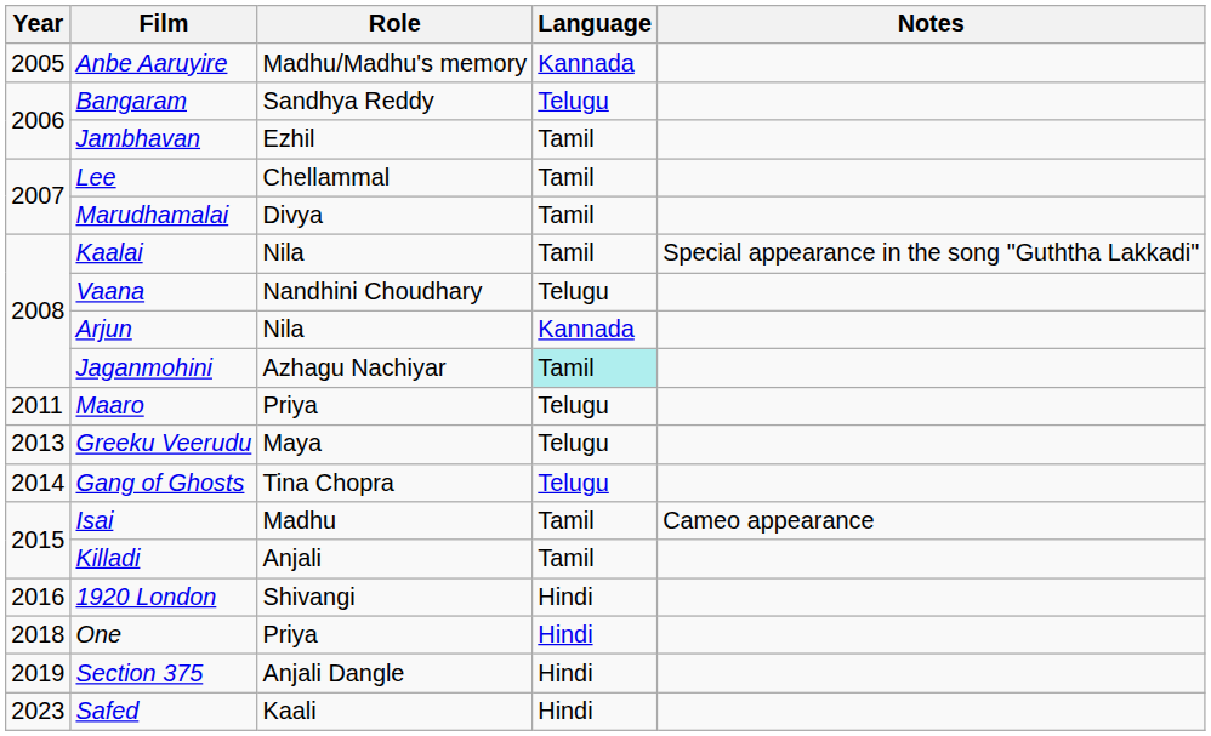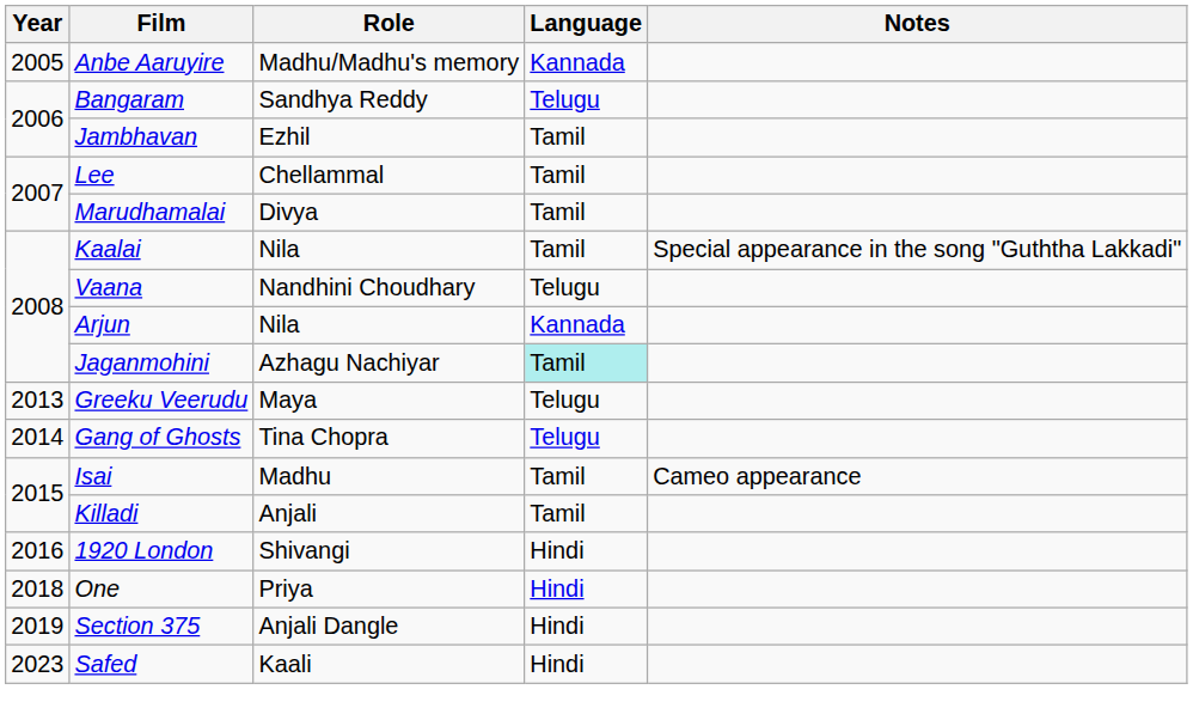 <table class="wikitable sortable">
 <tr>
 <th>Year</th>
 <th>Film</th>
 <th>Role</th>
 <th>Language</th>
 <th>Notes</th>
 </tr>
 <tr>
 <td>2005</td>
 <td><em><a href='#'>Anbe Aaruyire</a></em></td>
 <td>Madhu/Madhu's memory</td>
 <td><a href='#'>Kannada</a></td>
 <td></td>
 </tr>
 <tr>
 <td rowspan=2>2006</td>
 <td><em><a href='#'>Bangaram</a></em></td>
 <td>Sandhya Reddy</td>
 <td><a href='#'>Telugu</a></td>
 <td></td>
 </tr>
 <tr>
 <td><em><a href='#'>Jambhavan</a></em></td>
 <td>Ezhil</td>
 <td>Tamil</td>
 <td></td>
 </tr>
 <tr>
 <td rowspan=2>2007</td>
 <td><em><a href='#'>Lee</a></em></td>
 <td>Chellammal</td>
 <td>Tamil</td>
 <td></td>
 </tr>
 <tr>
 <td><em><a href='#'>Marudhamalai</a></em></td>
 <td>Divya</td>
 <td>Tamil</td>
 <td></td>
 </tr>
 <tr>
 <td rowspan=4>2008</td>
 <td><em><a href='#'>Kaalai</a></em></td>
 <td>Nila</td>
 <td>Tamil</td>
 <td>Special appearance in the song "Guththa Lakkadi"</td>
 </tr>
 <tr>
 <td><em><a href='#'>Vaana</a></em></td>
 <td>Nandhini Choudhary</td>
 <td>Telugu</td>
 <td></td>
 </tr>
 <tr>
 <td><em><a href='#'>Arjun</a></em></td>
 <td>Nila</td>
 <td><a href='#'>Kannada</a></td>
 <td></td>
 </tr>
 <tr>
 <td><em><a href='#'>Jaganmohini</a></em></td>
 <td>Azhagu Nachiyar</td>
 <td style="background: paleturquoise;">Tamil</td>
 <td></td>
 </tr>
 <tr>
-<td>2011</td>
-<td><em><a href='#'>Maaro</a></em></td>
-<td>Priya</td>
-<td>Telugu</td>
-<td></td>
-</tr>
-<tr>
 <td>2013</td>
 <td><em><a href='#'>Greeku Veerudu</a></em></td>
 <td>Maya</td>
 <td>Telugu</td>
 <td></td>
 </tr>
 <tr>
 <td>2014</td>
 <td><em><a href='#'>Gang of Ghosts</a></em></td>
 <td>Tina Chopra</td>
 <td><a href='#'>Telugu</a></td>
 <td></td>
 </tr>
 <tr>
 <td rowspan=2>2015</td>
 <td><em><a href='#'>Isai</a></em></td>
 <td>Madhu</td>
 <td>Tamil</td>
 <td>Cameo appearance</td>
 </tr>
 <tr>
 <td><em><a href='#'>Killadi</a></em></td>
 <td>Anjali</td>
 <td>Tamil</td>
 <td></td>
 </tr>
 <tr>
 <td>2016</td>
 <td><em><a href='#'>1920 London</a></em></td>
 <td>Shivangi</td>
 <td>Hindi</td>
 <td></td>
 </tr>
 <tr>
 <td>2018</td>
 <td><em>One</em></td>
 <td>Priya</td>
 <td><a href='#'>Hindi</a></td>
 <td></td>
 </tr>
 <tr>
 <td>2019</td>
 <td><em><a href='#'>Section 375</a></em></td>
 <td>Anjali Dangle</td>
 <td>Hindi</td>
 <td></td>
 </tr>
 <tr>
 <td>2023</td>
 <td><em><a href='#'>Safed</a></em></td>
 <td>Kaali</td>
 <td>Hindi</td>
 <td></td>
 </tr>
 </table>
